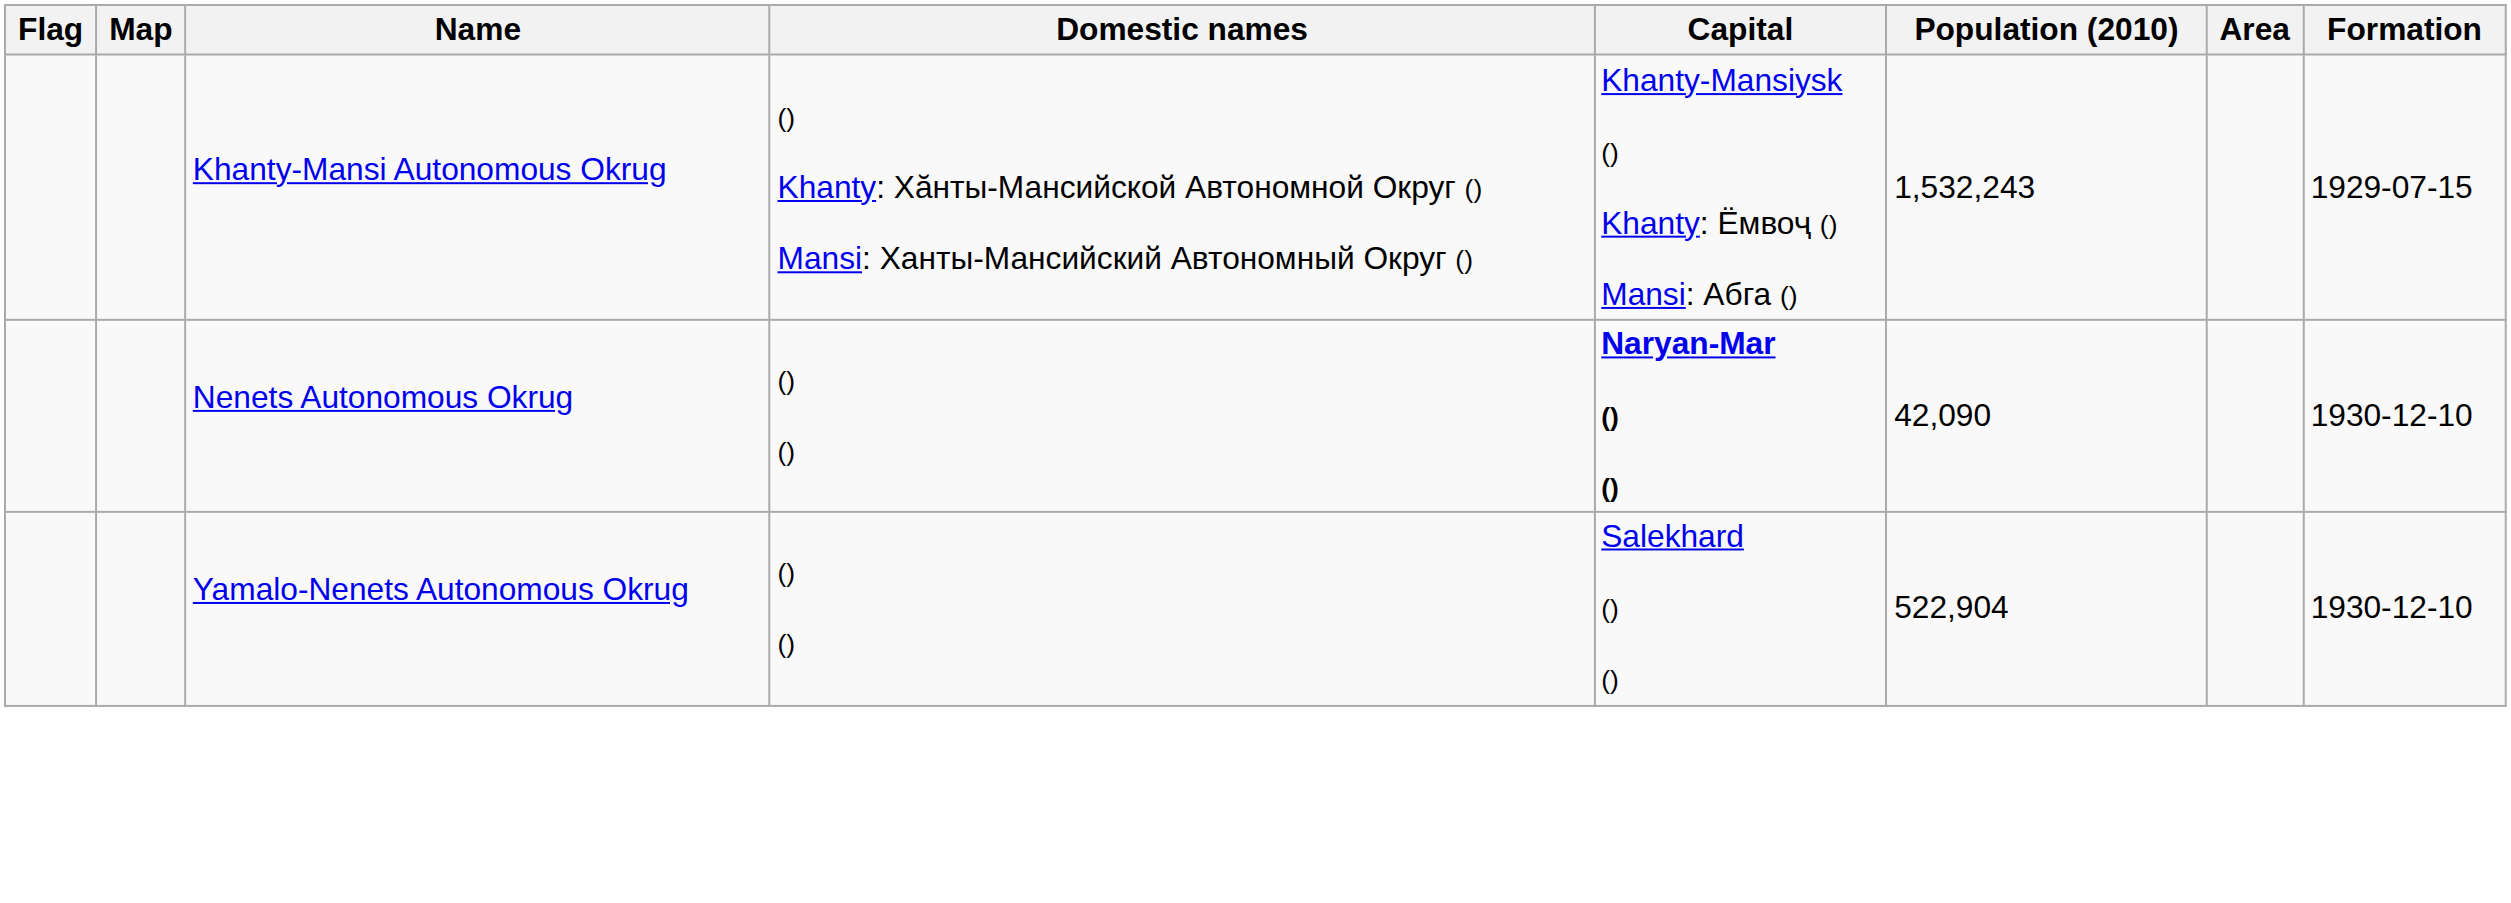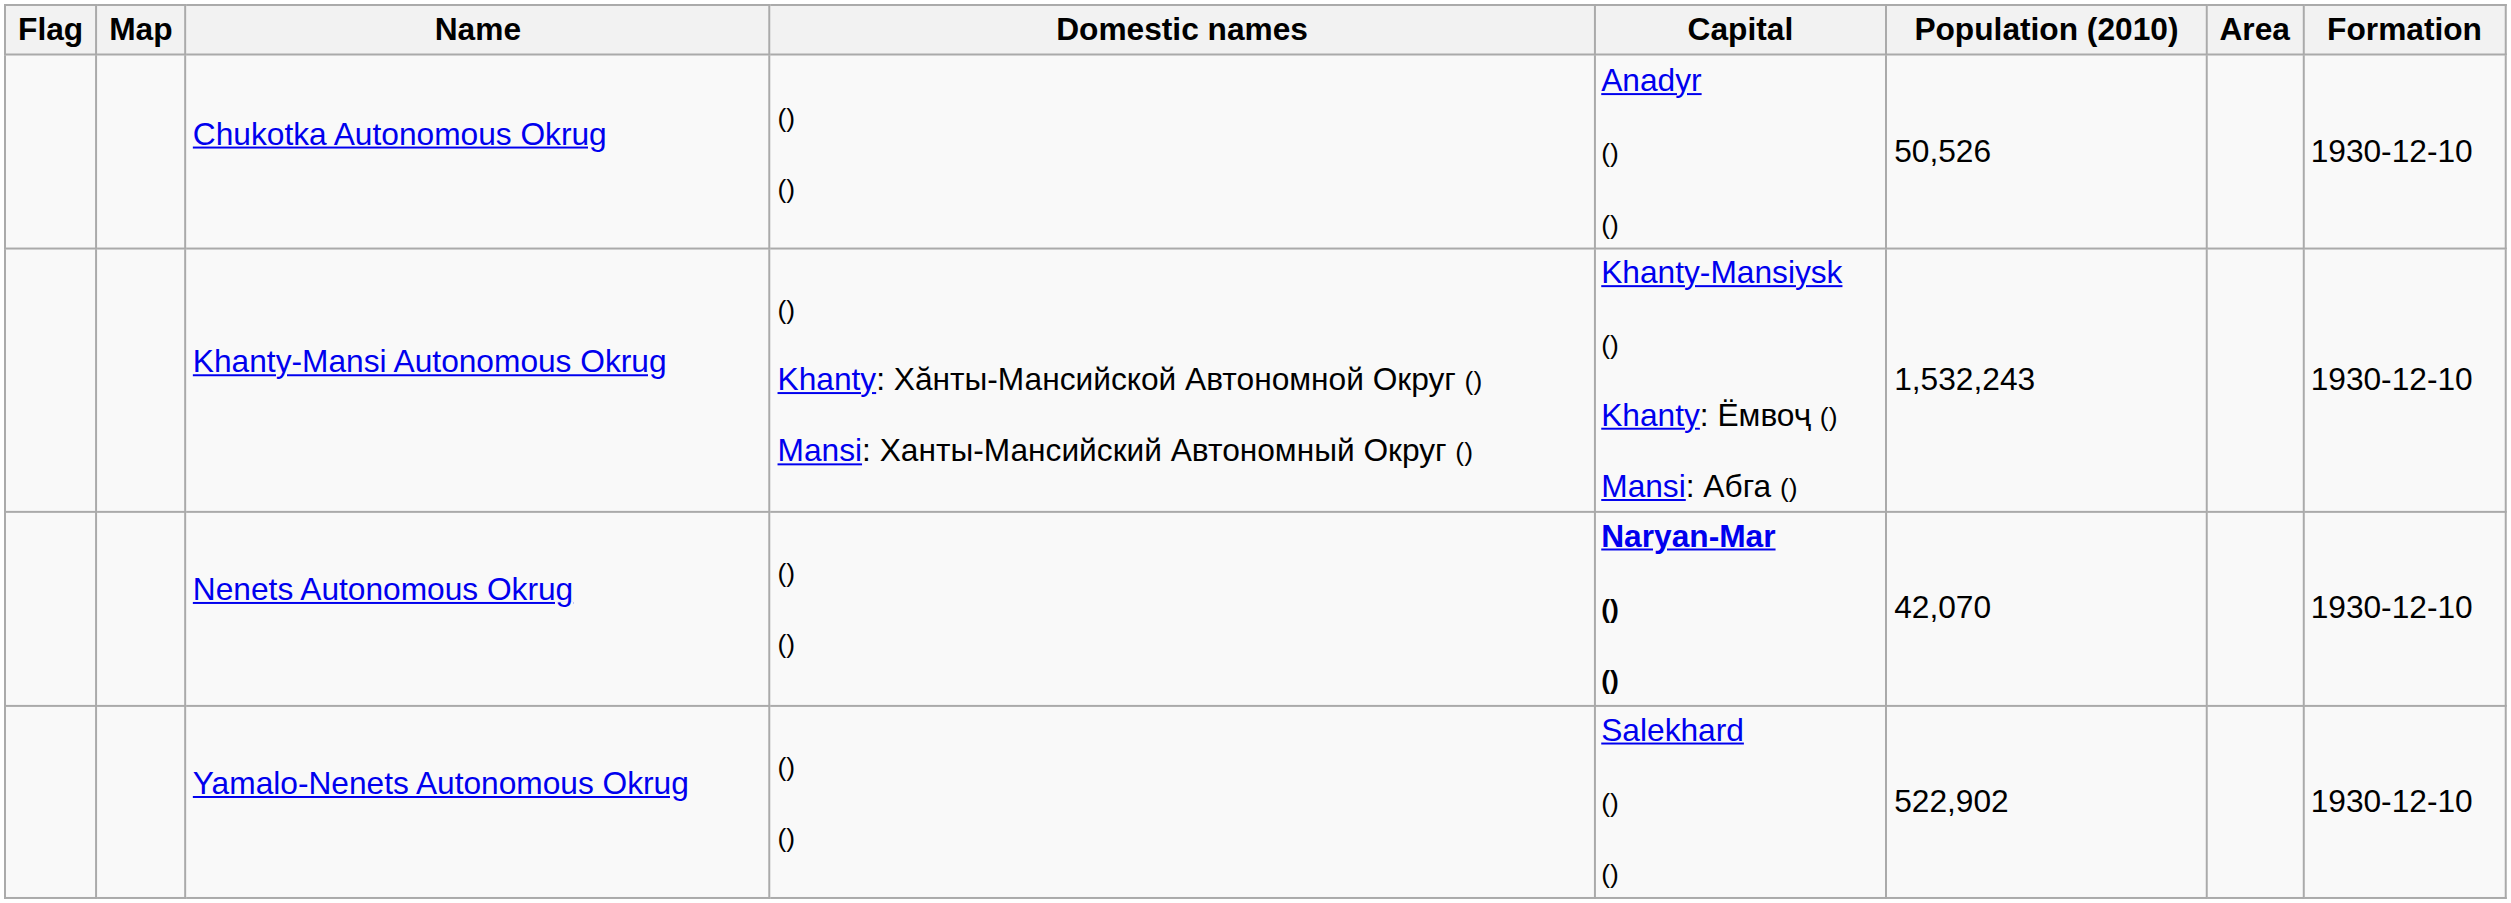 <table class="wikitable sortable" style="width:100%">
 <tr>
 <th class="unsortable">Flag</th>
 <th class="unsortable">Map</th>
 <th>Name<br></th>
 <th>Domestic names<br></th>
 <th>Capital<br></th>
 <th>Population (2010)<br></th>
 <th>Area<br></th>
 <th>Formation</th>
 </tr>
 <tr>
 <td></td>
 <td></td>
+<td><a href='#'>Chukotka Autonomous Okrug</a><br><br></td>
+<td> <small>(<em></em>)</small> <br><br> <small>(<em></em>)</small></td>
+<td><a href='#'>Anadyr</a><br><br> <small>(<em></em>)</small> <br><br> <small>(<em></em>)</small></td>
+<td>50,526</td>
+<td></td>
+<td>1930-12-10</td>
+</tr>
+<tr>
+<td></td>
+<td></td>
 <td><a href='#'>Khanty-Mansi Autonomous Okrug</a><br><br></td>
 <td> <small>(<em></em>)</small> <br><br><a href='#'>Khanty</a>: Хӑнты-Мансийской Aвтономной Округ <small>(<em></em>)</small> <br><br><a href='#'>Mansi</a>: Ханты-Мансийский Автономный Округ <small>(<em></em>)</small></td>
 <td><a href='#'>Khanty-Mansiysk</a><br><br> <small>(<em></em>)</small> <br><br><a href='#'>Khanty</a>: Ёмвоҷ <small>(<em></em>)</small> <br><br> <a href='#'>Mansi</a>: Абга <small>(<em></em>)</small></td>
 <td>1,532,243</td>
 <td></td>
-<td>1929-07-15</td>
+<td>1930-12-10</td>
 </tr>
 <tr>
 <td></td>
 <td></td>
 <td><a href='#'>Nenets Autonomous Okrug</a><br><br></td>
 <td> <small>(<em></em>)</small> <br><br> <small>(<em></em>)</small></td>
 <td><strong><a href='#'>Naryan-Mar</a><br><br> <small>(<em></em>)</small> <br><br> <small>(<em></em>)</small></strong></td>
-<td>42,090</td>
+<td>42,070</td>
 <td></td>
 <td>1930-12-10</td>
 </tr>
 <tr>
 <td></td>
 <td></td>
 <td><a href='#'>Yamalo-Nenets Autonomous Okrug</a><br><br></td>
 <td> <small>(<em></em>)</small> <br><br> <small>(<em></em>)</small></td>
 <td><a href='#'>Salekhard</a><br><br> <small>(<em></em>)</small> <br><br> <small>(<em></em>)</small></td>
-<td>522,904</td>
+<td>522,902</td>
 <td></td>
 <td>1930-12-10</td>
 </tr>
 </table>
